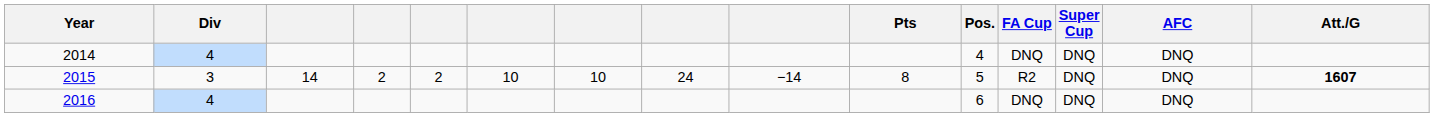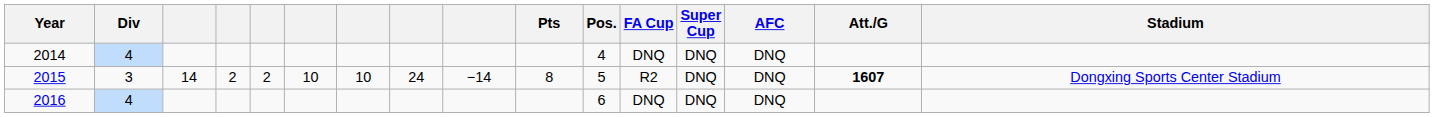 <table class="wikitable sortable" width=100% style=text-align:Center>
 <tr>
 <th>Year</th>
 <th>Div</th>
 <th></th>
 <th></th>
 <th></th>
 <th></th>
 <th></th>
 <th></th>
 <th></th>
 <th>Pts</th>
 <th width=2%>Pos.</th>
 <th width=4%><a href='#'>FA Cup</a></th>
 <th width=2%><a href='#'>Super Cup</a></th>
 <th><a href='#'>AFC</a></th>
 <th>Att./G</th>
+<th>Stadium</th>
 </tr>
 <tr>
 <td>2014</td>
 <td bgcolor=#c1ddfd>4</td>
 <td></td>
 <td></td>
 <td></td>
 <td></td>
 <td></td>
 <td></td>
 <td></td>
 <td></td>
 <td>4</td>
 <td>DNQ</td>
 <td>DNQ</td>
 <td>DNQ</td>
+<td></td>
 <td></td>
 </tr>
 <tr>
 <td><a href='#'>2015</a></td>
 <td>3</td>
 <td>14</td>
 <td>2</td>
 <td>2</td>
 <td>10</td>
 <td>10</td>
 <td>24</td>
 <td>−14</td>
 <td>8</td>
 <td>5</td>
 <td>R2</td>
 <td>DNQ</td>
 <td>DNQ</td>
 <td><strong>1607</strong></td>
+<td><a href='#'>Dongxing Sports Center Stadium</a></td>
 </tr>
 <tr>
 <td><a href='#'>2016</a></td>
 <td bgcolor=#c1ddfd>4</td>
 <td></td>
 <td></td>
 <td></td>
 <td></td>
 <td></td>
 <td></td>
 <td></td>
 <td></td>
 <td>6</td>
 <td>DNQ</td>
 <td>DNQ</td>
 <td>DNQ</td>
 <td></td>
+<td></td>
 </tr>
 </table>
